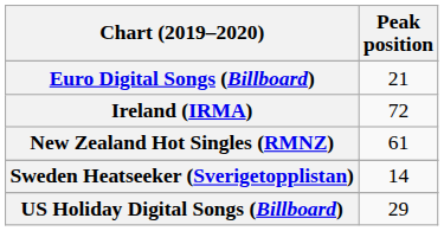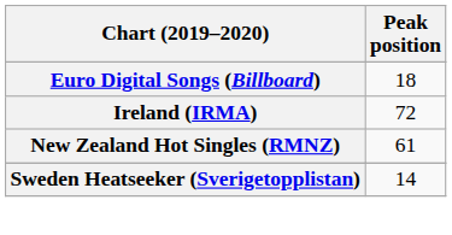 <table class="wikitable sortable plainrowheaders" style="text-align:center">
 <tr>
 <th scope="col">Chart (2019–2020)</th>
 <th scope="col">Peak<br>position</th>
 </tr>
 <tr>
 </tr>
 <tr>
 <th scope="row"><a href='#'>Euro Digital Songs</a> (<em><a href='#'>Billboard</a></em>)</th>
-<td>21</td>
+<td>18</td>
 </tr>
 <tr>
 <th scope="row">Ireland (<a href='#'>IRMA</a>)</th>
 <td>72</td>
 </tr>
 <tr>
 <th scope="row">New Zealand Hot Singles (<a href='#'>RMNZ</a>)</th>
 <td>61</td>
 </tr>
 <tr>
 </tr>
 <tr>
 <th scope="row">Sweden Heatseeker (<a href='#'>Sverigetopplistan</a>)</th>
 <td>14</td>
 </tr>
 <tr>
 </tr>
-<tr>
-<th scope="row">US Holiday Digital Songs (<em><a href='#'>Billboard</a></em>)</th>
-<td>29</td>
-</tr>
 </table>
